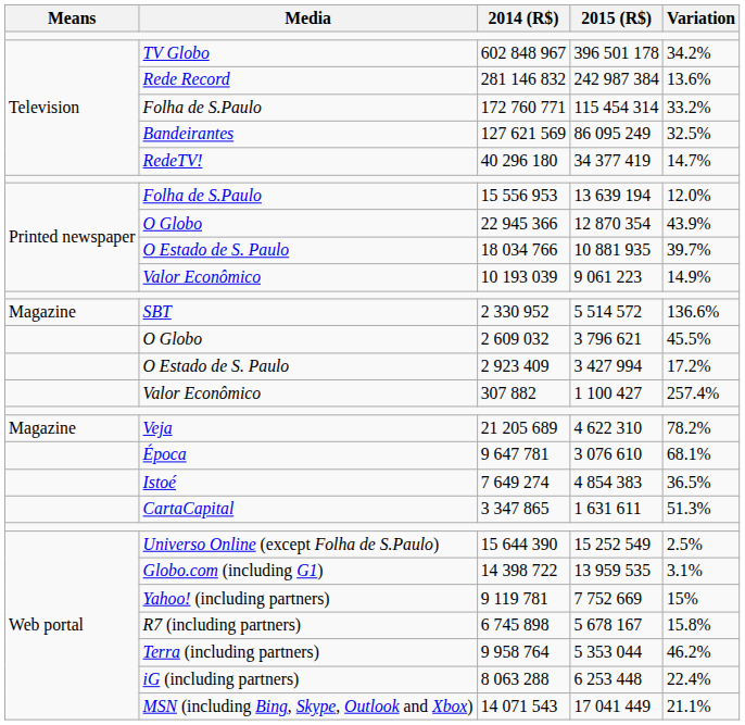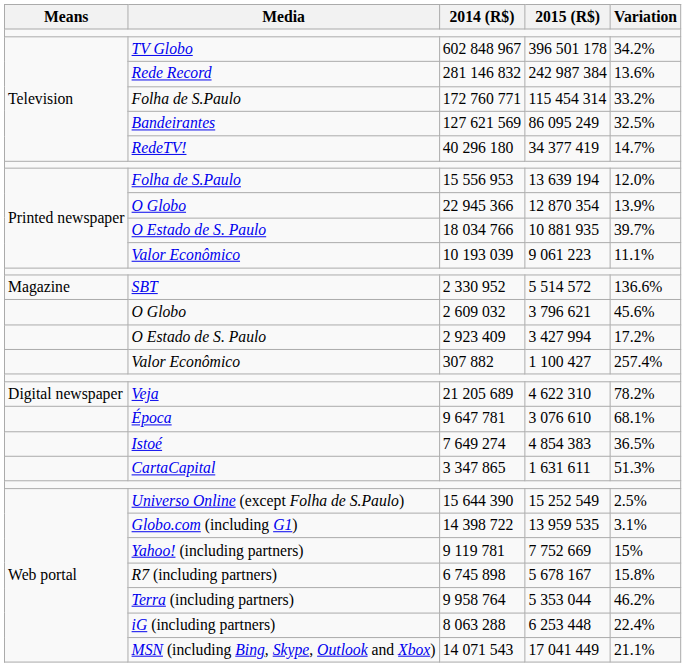 <table class="wikitable">
 <tr>
 <th>Means</th>
 <th>Media</th>
 <th>2014 (R$)</th>
 <th>2015 (R$)</th>
 <th>Variation</th>
 </tr>
 <tr>
 <td colspan="5"></td>
 </tr>
 <tr>
 <td rowspan="5">Television</td>
 <td><em><a href='#'>TV Globo</a></em></td>
 <td>602 848 967</td>
 <td>396 501 178</td>
 <td>34.2%</td>
 </tr>
 <tr>
 <td><em><a href='#'>Rede Record</a></em></td>
 <td>281 146 832</td>
 <td>242 987 384</td>
 <td>13.6%</td>
 </tr>
 <tr>
 <td><em>Folha de S.Paulo</em></td>
 <td>172 760 771</td>
 <td>115 454 314</td>
 <td>33.2%</td>
 </tr>
 <tr>
 <td><em><a href='#'>Bandeirantes</a></em></td>
 <td>127 621 569</td>
 <td>86 095 249</td>
 <td>32.5%</td>
 </tr>
 <tr>
 <td><em><a href='#'>RedeTV!</a></em></td>
 <td>40 296 180</td>
 <td>34 377 419</td>
 <td>14.7%</td>
 </tr>
 <tr>
 <td colspan="5"></td>
 </tr>
 <tr>
 <td rowspan="4">Printed newspaper</td>
 <td><em><a href='#'>Folha de S.Paulo</a></em></td>
 <td>15 556 953</td>
 <td>13 639 194</td>
 <td>12.0%</td>
 </tr>
 <tr>
 <td><em><a href='#'>O Globo</a></em></td>
 <td>22 945 366</td>
 <td>12 870 354</td>
-<td>43.9%</td>
+<td>13.9%</td>
 </tr>
 <tr>
 <td><em><a href='#'>O Estado de S. Paulo</a></em></td>
 <td>18 034 766</td>
 <td>10 881 935</td>
 <td>39.7%</td>
 </tr>
 <tr>
 <td><em><a href='#'>Valor Econômico</a></em></td>
 <td>10 193 039</td>
 <td>9 061 223</td>
-<td>14.9%</td>
+<td>11.1%</td>
 </tr>
 <tr>
 <td colspan="5"></td>
 </tr>
 <tr>
 <td>Magazine</td>
 <td><em><a href='#'>SBT</a></em></td>
 <td>2 330 952</td>
 <td>5 514 572</td>
 <td>136.6%</td>
 </tr>
 <tr>
 <td></td>
 <td><em>O Globo</em></td>
 <td>2 609 032</td>
 <td>3 796 621</td>
-<td>45.5%</td>
+<td>45.6%</td>
 </tr>
 <tr>
 <td></td>
 <td><em>O Estado de S. Paulo</em></td>
 <td>2 923 409</td>
 <td>3 427 994</td>
 <td>17.2%</td>
 </tr>
 <tr>
 <td></td>
 <td><em>Valor Econômico</em></td>
 <td>307 882</td>
 <td>1 100 427</td>
 <td>257.4%</td>
 </tr>
 <tr>
 <td colspan="5"></td>
 </tr>
 <tr>
-<td>Magazine</td>
+<td>Digital newspaper</td>
 <td><em><a href='#'>Veja</a></em></td>
 <td>21 205 689</td>
 <td>4 622 310</td>
 <td>78.2%</td>
 </tr>
 <tr>
 <td></td>
 <td><em><a href='#'>Época</a></em></td>
 <td>9 647 781</td>
 <td>3 076 610</td>
 <td>68.1%</td>
 </tr>
 <tr>
 <td></td>
 <td><em><a href='#'>Istoé</a></em></td>
 <td>7 649 274</td>
 <td>4 854 383</td>
 <td>36.5%</td>
 </tr>
 <tr>
 <td></td>
 <td><em><a href='#'>CartaCapital</a></em></td>
 <td>3 347 865</td>
 <td>1 631 611</td>
 <td>51.3%</td>
 </tr>
 <tr>
 <td colspan="5"></td>
 </tr>
 <tr>
 <td rowspan="7">Web portal</td>
 <td><em><a href='#'>Universo Online</a></em> (except <em>Folha de S.Paulo</em>)</td>
 <td>15 644 390</td>
 <td>15 252 549</td>
 <td>2.5%</td>
 </tr>
 <tr>
 <td><a href='#'><em>Globo.com</em></a> (including <em><a href='#'>G1</a></em>)</td>
 <td>14 398 722</td>
 <td>13 959 535</td>
 <td>3.1%</td>
 </tr>
 <tr>
 <td><em><a href='#'>Yahoo!</a></em> (including partners)</td>
 <td>9 119 781</td>
 <td>7 752 669</td>
 <td>15%</td>
 </tr>
 <tr>
 <td><em>R7</em> (including partners)</td>
 <td>6 745 898</td>
 <td>5 678 167</td>
 <td>15.8%</td>
 </tr>
 <tr>
 <td><em><a href='#'>Terra</a></em> (including partners)</td>
 <td>9 958 764</td>
 <td>5 353 044</td>
 <td>46.2%</td>
 </tr>
 <tr>
 <td><a href='#'><em>iG</em></a> (including partners)</td>
 <td>8 063 288</td>
 <td>6 253 448</td>
 <td>22.4%</td>
 </tr>
 <tr>
 <td><em><a href='#'>MSN</a></em> (including <em><a href='#'>Bing</a></em>, <em><a href='#'>Skype</a></em>, <em><a href='#'>Outlook</a></em> and <em><a href='#'>Xbox</a></em>)</td>
 <td>14 071 543</td>
 <td>17 041 449</td>
 <td>21.1%</td>
 </tr>
 </table>
